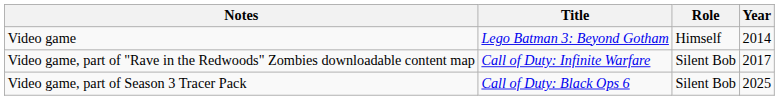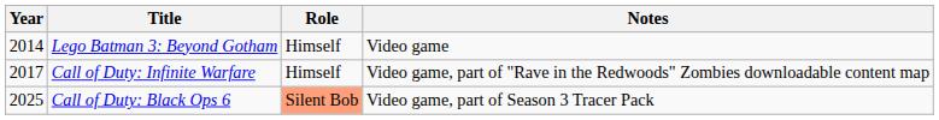 <table class="wikitable">
 <tr>
-<th>Notes</th>
+<th>Year</th>
 <th>Title</th>
 <th>Role</th>
-<th>Year</th>
+<th>Notes</th>
 </tr>
 <tr>
-<td>Video game</td>
+<td>2014</td>
 <td><em><a href='#'>Lego Batman 3: Beyond Gotham</a></em></td>
 <td>Himself</td>
-<td>2014</td>
+<td>Video game</td>
 </tr>
 <tr>
+<td>2017</td>
+<td><em><a href='#'>Call of Duty: Infinite Warfare</a></em></td>
+<td>Himself</td>
 <td>Video game, part of "Rave in the Redwoods" Zombies downloadable content map</td>
-<td><em><a href='#'>Call of Duty: Infinite Warfare</a></em></td>
-<td>Silent Bob</td>
-<td>2017</td>
 </tr>
 <tr>
+<td>2025</td>
+<td><em><a href='#'>Call of Duty: Black Ops 6</a></em></td>
+<td style="background: lightsalmon;">Silent Bob</td>
 <td>Video game, part of Season 3 Tracer Pack </td>
-<td><em><a href='#'>Call of Duty: Black Ops 6</a></em></td>
-<td>Silent Bob</td>
-<td>2025</td>
 </tr>
 </table>
